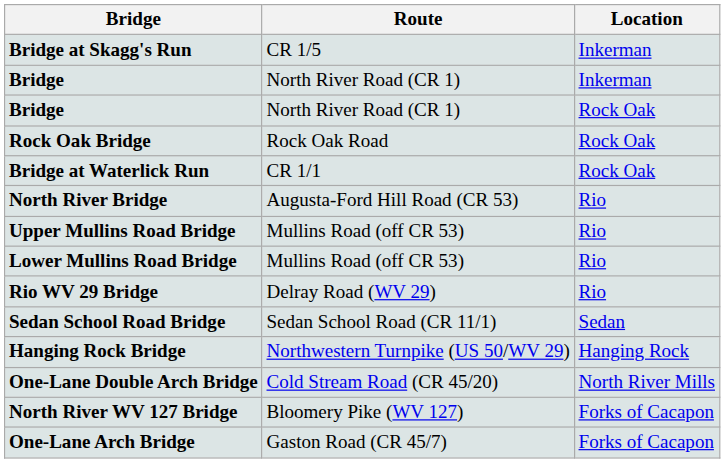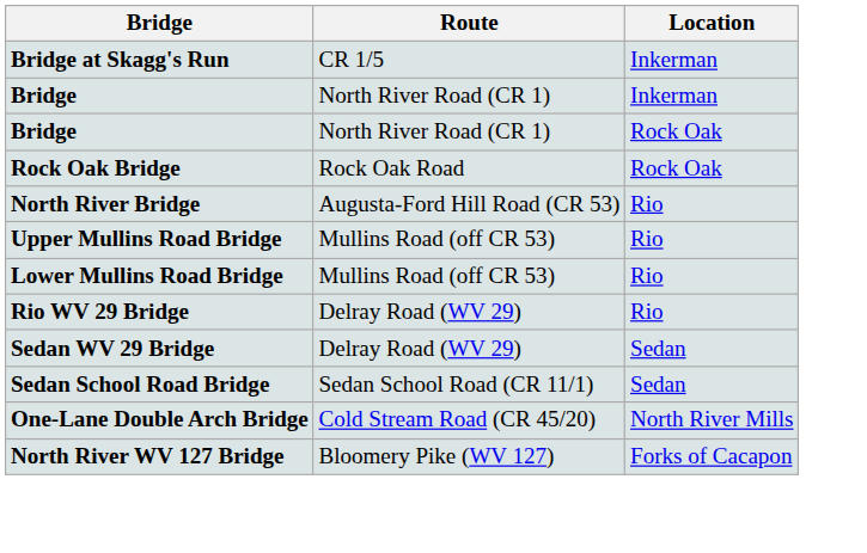 <table class = "wikitable">
 <tr>
 <th>Bridge</th>
 <th>Route</th>
 <th>Location</th>
 </tr>
 <tr style="vertical-align:top; text-align:center; background:#dce5e5;">
 <td style="text-align:left;"><strong>Bridge at Skagg's Run</strong></td>
 <td style="text-align:left;">CR 1/5</td>
 <td style="text-align:left;"><a href='#'>Inkerman</a></td>
 </tr>
 <tr style="vertical-align:top; text-align:center; background:#dce5e5;">
 <td style="text-align:left;"><strong>Bridge</strong></td>
 <td style="text-align:left;">North River Road (CR 1)</td>
 <td style="text-align:left;"><a href='#'>Inkerman</a></td>
 </tr>
 <tr style="vertical-align:top; text-align:center; background:#dce5e5;">
 <td style="text-align:left;"><strong>Bridge</strong></td>
 <td style="text-align:left;">North River Road (CR 1)</td>
 <td style="text-align:left;"><a href='#'>Rock Oak</a></td>
 </tr>
 <tr style="vertical-align:top; text-align:center; background:#dce5e5;">
 <td style="text-align:left;"><strong>Rock Oak Bridge</strong></td>
 <td style="text-align:left;">Rock Oak Road</td>
 <td style="text-align:left;"><a href='#'>Rock Oak</a></td>
 </tr>
 <tr style="vertical-align:top; text-align:center; background:#dce5e5;">
-<td style="text-align:left;"><strong>Bridge at Waterlick Run</strong></td>
-<td style="text-align:left;">CR 1/1</td>
-<td style="text-align:left;"><a href='#'>Rock Oak</a></td>
-</tr>
-<tr style="vertical-align:top; text-align:center; background:#dce5e5;">
 <td style="text-align:left;"><strong>North River Bridge</strong></td>
 <td style="text-align:left;">Augusta-Ford Hill Road (CR 53)</td>
 <td style="text-align:left;"><a href='#'>Rio</a></td>
 </tr>
 <tr style="vertical-align:top; text-align:center; background:#dce5e5;">
 <td style="text-align:left;"><strong>Upper Mullins Road Bridge</strong></td>
 <td style="text-align:left;">Mullins Road (off CR 53)</td>
 <td style="text-align:left;"><a href='#'>Rio</a></td>
 </tr>
 <tr style="vertical-align:top; text-align:center; background:#dce5e5;">
 <td style="text-align:left;"><strong>Lower Mullins Road Bridge</strong></td>
 <td style="text-align:left;">Mullins Road (off CR 53)</td>
 <td style="text-align:left;"><a href='#'>Rio</a></td>
 </tr>
 <tr style="vertical-align:top; text-align:center; background:#dce5e5;">
 <td style="text-align:left;"><strong>Rio WV 29 Bridge</strong></td>
 <td style="text-align:left;">Delray Road (<a href='#'>WV 29</a>)</td>
 <td style="text-align:left;"><a href='#'>Rio</a></td>
 </tr>
 <tr style="vertical-align:top; text-align:center; background:#dce5e5;">
+<td style="text-align:left;"><strong>Sedan WV 29 Bridge</strong></td>
+<td style="text-align:left;">Delray Road (<a href='#'>WV 29</a>)</td>
+<td style="text-align:left;"><a href='#'>Sedan</a></td>
+</tr>
+<tr style="vertical-align:top; text-align:center; background:#dce5e5;">
 <td style="text-align:left;"><strong>Sedan School Road Bridge</strong></td>
 <td style="text-align:left;">Sedan School Road (CR 11/1)</td>
 <td style="text-align:left;"><a href='#'>Sedan</a></td>
-</tr>
-<tr style="vertical-align:top; text-align:center; background:#dce5e5;">
-<td style="text-align:left;"><strong>Hanging Rock Bridge</strong></td>
-<td style="text-align:left;"><a href='#'>Northwestern Turnpike</a> (<a href='#'>US 50</a>/<a href='#'>WV 29</a>)</td>
-<td style="text-align:left;"><a href='#'>Hanging Rock</a></td>
 </tr>
 <tr style="vertical-align:top; text-align:center; background:#dce5e5;">
 <td style="text-align:left;"><strong>One-Lane Double Arch Bridge</strong></td>
 <td style="text-align:left;"><a href='#'>Cold Stream Road</a> (CR 45/20)</td>
 <td style="text-align:left;"><a href='#'>North River Mills</a></td>
 </tr>
 <tr style="vertical-align:top; text-align:center; background:#dce5e5;">
 <td style="text-align:left;"><strong>North River WV 127 Bridge</strong></td>
 <td style="text-align:left;">Bloomery Pike (<a href='#'>WV 127</a>)</td>
 <td style="text-align:left;"><a href='#'>Forks of Cacapon</a></td>
 </tr>
-<tr style="vertical-align:top; text-align:center; background:#dce5e5;">
-<td style="text-align:left;"><strong>One-Lane Arch Bridge</strong></td>
-<td style="text-align:left;">Gaston Road (CR 45/7)</td>
-<td style="text-align:left;"><a href='#'>Forks of Cacapon</a></td>
-</tr>
 </table>
